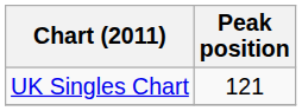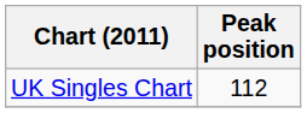 <table class="wikitable sortable">
 <tr>
 <th align="left">Chart (2011)</th>
 <th align="left">Peak<br>position</th>
 </tr>
 <tr>
 <td align="left"><a href='#'>UK Singles Chart</a></td>
-<td align="center">121</td>
+<td align="center">112</td>
 </tr>
 <tr>
 </tr>
 </table>
